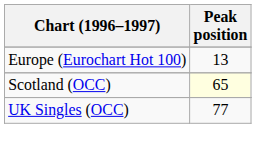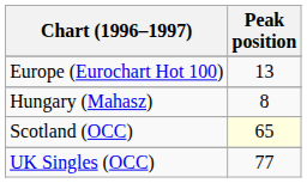 <table class="wikitable sortable">
 <tr>
 <th>Chart (1996–1997)</th>
 <th>Peak<br>position</th>
 </tr>
 <tr>
 </tr>
 <tr>
 <td>Europe (<a href='#'>Eurochart Hot 100</a>)</td>
 <td align="center">13</td>
 </tr>
 <tr>
+</tr>
+<tr>
+<td>Hungary (<a href='#'>Mahasz</a>)</td>
+<td align="center">8</td>
 </tr>
 <tr>
 </tr>
 <tr>
 </tr>
 <tr>
 <td>Scotland (<a href='#'>OCC</a>)</td>
 <td align="center" style="background: lightyellow;">65</td>
 </tr>
 <tr>
 </tr>
 <tr>
 </tr>
 <tr>
 <td><a href='#'>UK Singles</a> (<a href='#'>OCC</a>)</td>
 <td align="center">77</td>
 </tr>
 </table>
